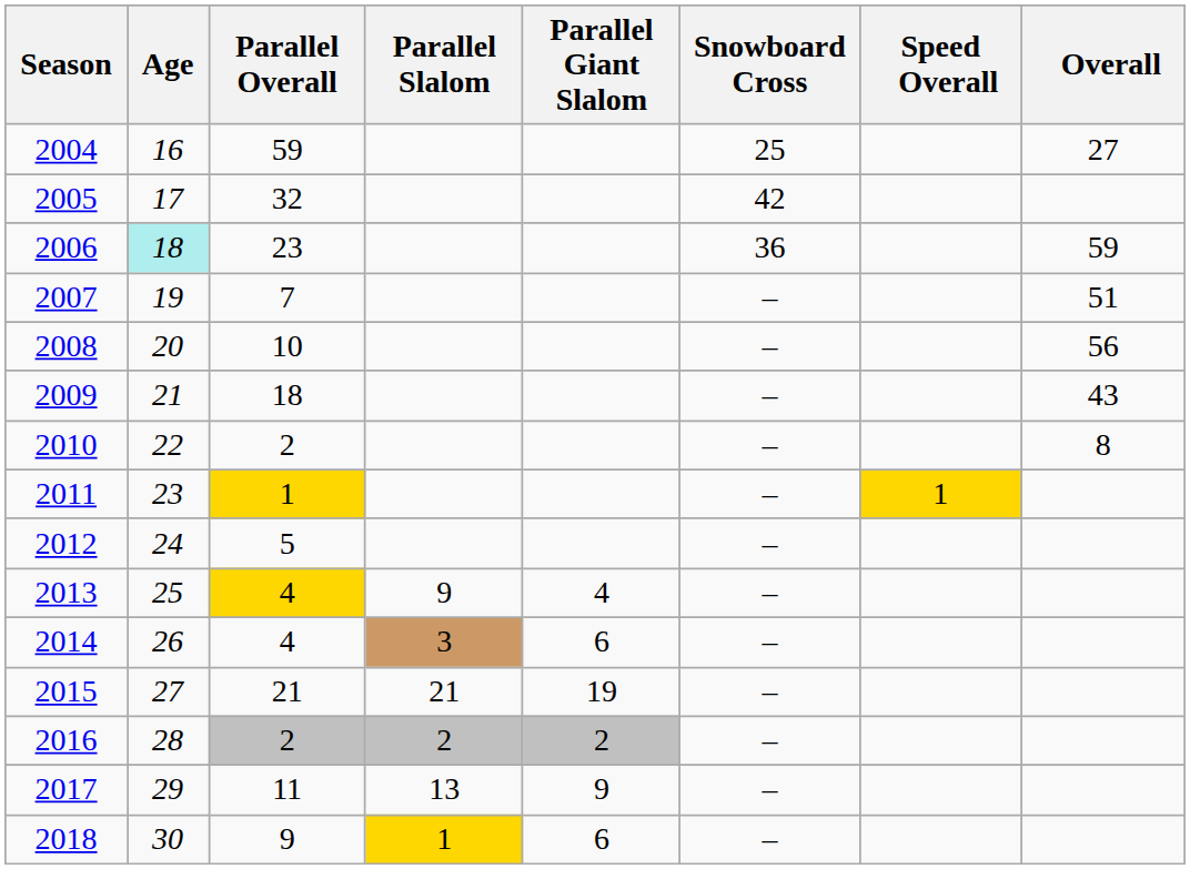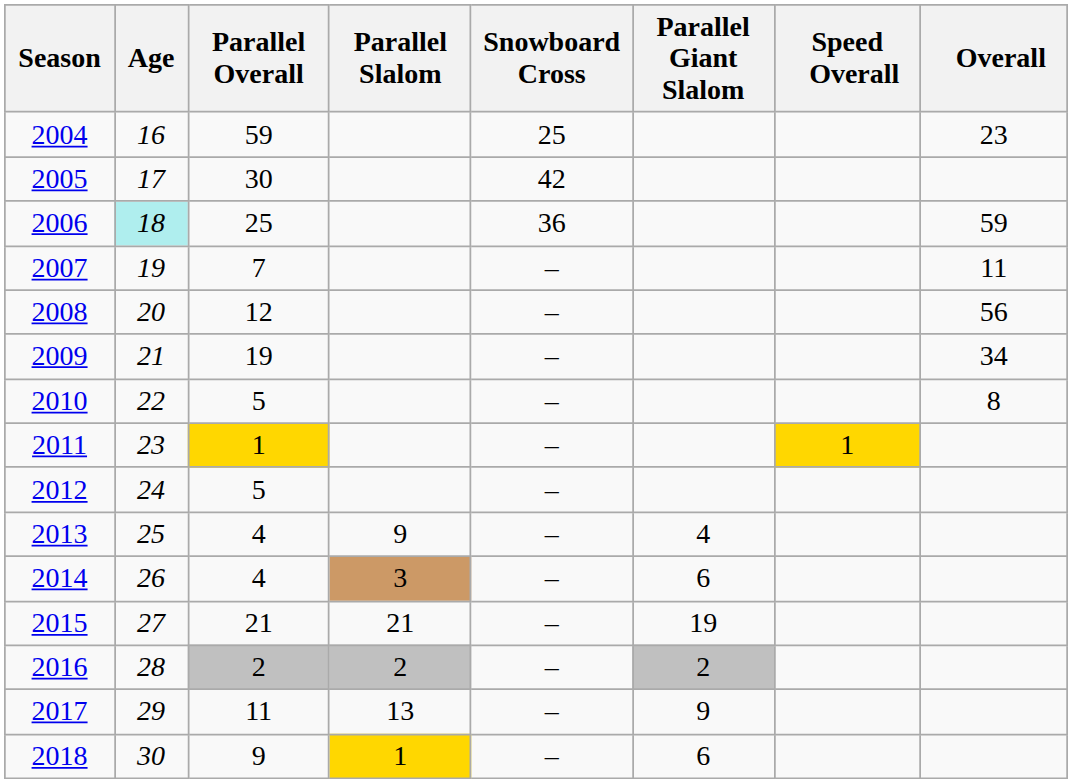 <table class=wikitable style="text-align:center">
 <tr>
 <th> Season </th>
 <th> Age </th>
 <th style="width:90px;">Parallel<br>Overall</th>
 <th style="width:90px;">Parallel<br>Slalom</th>
+<th style="width:90px;">Snowboard<br>Cross</th>
 <th style="width:90px;">Parallel<br>Giant Slalom</th>
-<th style="width:90px;">Snowboard<br>Cross</th>
 <th style="width:90px;">Speed<br>  Overall</th>
 <th style="width:90px;">  Overall</th>
 </tr>
 <tr>
 <td><a href='#'>2004</a></td>
 <td><em>16</em></td>
 <td>59</td>
 <td></td>
-<td></td>
 <td>25</td>
 <td></td>
-<td>27</td>
+<td></td>
+<td>23</td>
 </tr>
 <tr>
 <td><a href='#'>2005</a></td>
 <td><em>17</em></td>
-<td>32</td>
-<td></td>
+<td>30</td>
 <td></td>
 <td>42</td>
+<td></td>
 <td></td>
 <td></td>
 </tr>
 <tr>
 <td><a href='#'>2006</a></td>
 <td style="background: paleturquoise;"><em>18</em></td>
-<td>23</td>
-<td></td>
+<td>25</td>
 <td></td>
 <td>36</td>
+<td></td>
 <td></td>
 <td>59</td>
 </tr>
 <tr>
 <td><a href='#'>2007</a></td>
 <td><em>19</em></td>
 <td>7</td>
 <td></td>
-<td></td>
 <td>–</td>
 <td></td>
-<td>51</td>
+<td></td>
+<td>11</td>
 </tr>
 <tr>
 <td><a href='#'>2008</a></td>
 <td><em>20</em></td>
-<td>10</td>
-<td></td>
+<td>12</td>
 <td></td>
 <td>–</td>
+<td></td>
 <td></td>
 <td>56</td>
 </tr>
 <tr>
 <td><a href='#'>2009</a></td>
 <td><em>21</em></td>
-<td>18</td>
-<td></td>
+<td>19</td>
 <td></td>
 <td>–</td>
 <td></td>
-<td>43</td>
+<td></td>
+<td>34</td>
 </tr>
 <tr>
 <td><a href='#'>2010</a></td>
 <td><em>22</em></td>
-<td>2</td>
-<td></td>
+<td>5</td>
 <td></td>
 <td>–</td>
+<td></td>
 <td></td>
 <td>8</td>
 </tr>
 <tr>
 <td><a href='#'>2011</a></td>
 <td><em>23</em></td>
 <td bgcolor="gold">1</td>
 <td></td>
+<td>–</td>
 <td></td>
-<td>–</td>
 <td bgcolor="gold">1</td>
 <td></td>
 </tr>
 <tr>
 <td><a href='#'>2012</a></td>
 <td><em>24</em></td>
 <td>5</td>
 <td></td>
+<td>–</td>
 <td></td>
-<td>–</td>
 <td></td>
 <td></td>
 </tr>
 <tr>
 <td><a href='#'>2013</a></td>
 <td><em>25</em></td>
-<td style="background: gold;">4</td>
+<td>4</td>
 <td>9</td>
+<td>–</td>
 <td>4</td>
-<td>–</td>
 <td></td>
 <td></td>
 </tr>
 <tr>
 <td><a href='#'>2014</a></td>
 <td><em>26</em></td>
 <td>4</td>
 <td bgcolor="cc9966">3</td>
+<td>–</td>
 <td>6</td>
-<td>–</td>
 <td></td>
 <td></td>
 </tr>
 <tr>
 <td><a href='#'>2015</a></td>
 <td><em>27</em></td>
 <td>21</td>
 <td>21</td>
+<td>–</td>
 <td>19</td>
-<td>–</td>
 <td></td>
 <td></td>
 </tr>
 <tr>
 <td><a href='#'>2016</a></td>
 <td><em>28</em></td>
 <td bgcolor="silver">2</td>
 <td bgcolor="silver">2</td>
+<td>–</td>
 <td bgcolor="silver">2</td>
-<td>–</td>
 <td></td>
 <td></td>
 </tr>
 <tr>
 <td><a href='#'>2017</a></td>
 <td><em>29</em></td>
 <td>11</td>
 <td>13</td>
+<td>–</td>
 <td>9</td>
-<td>–</td>
 <td></td>
 <td></td>
 </tr>
 <tr>
 <td><a href='#'>2018</a></td>
 <td><em>30</em></td>
 <td>9</td>
 <td bgcolor="gold">1</td>
+<td>–</td>
 <td>6</td>
-<td>–</td>
 <td></td>
 <td></td>
 </tr>
 </table>
